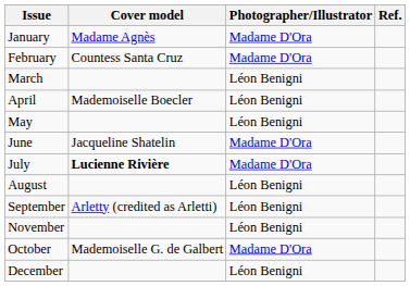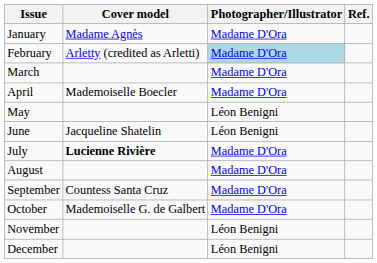 <table class="wikitable">
 <tr>
 <th>Issue</th>
 <th>Cover model</th>
 <th>Photographer/Illustrator</th>
 <th>Ref.</th>
 </tr>
 <tr>
 <td>January</td>
 <td><a href='#'>Madame Agnès</a></td>
 <td><a href='#'>Madame D'Ora</a></td>
 <td></td>
 </tr>
 <tr>
 <td>February</td>
-<td>Countess Santa Cruz</td>
-<td><a href='#'>Madame D'Ora</a></td>
+<td><a href='#'>Arletty</a> (credited as Arletti)</td>
+<td style="background: lightblue;"><a href='#'>Madame D'Ora</a></td>
 <td></td>
 </tr>
 <tr>
 <td>March</td>
 <td></td>
-<td>Léon Benigni</td>
+<td><a href='#'>Madame D'Ora</a></td>
 <td></td>
 </tr>
 <tr>
 <td>April</td>
 <td>Mademoiselle Boecler</td>
-<td>Léon Benigni</td>
+<td><a href='#'>Madame D'Ora</a></td>
 <td></td>
 </tr>
 <tr>
 <td>May</td>
 <td></td>
 <td>Léon Benigni</td>
 <td></td>
 </tr>
 <tr>
 <td>June</td>
 <td>Jacqueline Shatelin</td>
-<td><a href='#'>Madame D'Ora</a></td>
+<td>Léon Benigni</td>
 <td></td>
 </tr>
 <tr>
 <td>July</td>
 <td><strong>Lucienne Rivière</strong></td>
 <td><a href='#'>Madame D'Ora</a></td>
 <td></td>
 </tr>
 <tr>
 <td>August</td>
 <td></td>
-<td>Léon Benigni</td>
+<td><a href='#'>Madame D'Ora</a></td>
 <td></td>
 </tr>
 <tr>
 <td>September</td>
-<td><a href='#'>Arletty</a> (credited as Arletti)</td>
-<td>Léon Benigni</td>
+<td>Countess Santa Cruz</td>
+<td><a href='#'>Madame D'Ora</a></td>
+<td></td>
+</tr>
+<tr>
+<td>October</td>
+<td>Mademoiselle G. de Galbert</td>
+<td><a href='#'>Madame D'Ora</a></td>
 <td></td>
 </tr>
 <tr>
 <td>November</td>
 <td></td>
 <td>Léon Benigni</td>
 <td></td>
 </tr>
 <tr>
-<td>October</td>
-<td>Mademoiselle G. de Galbert</td>
-<td><a href='#'>Madame D'Ora</a></td>
-<td></td>
-</tr>
-<tr>
 <td>December</td>
 <td></td>
 <td>Léon Benigni</td>
 <td></td>
 </tr>
 </table>
